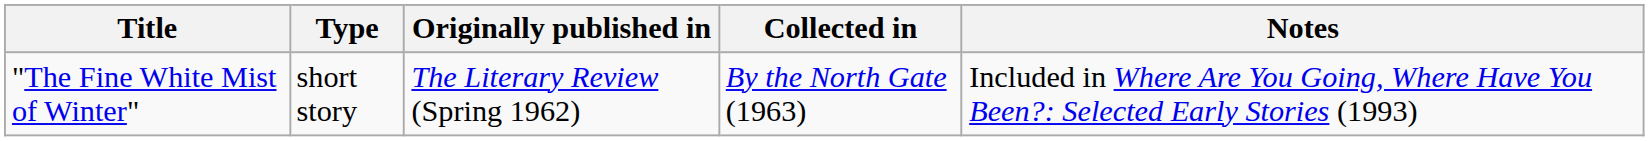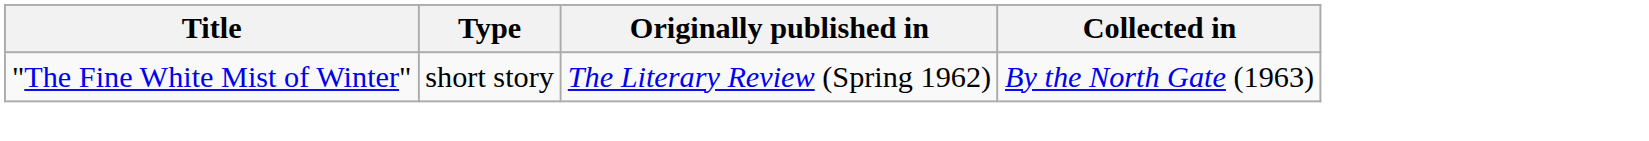 <table class="wikitable">
 <tr>
 <th>Title</th>
 <th>Type</th>
 <th>Originally published in</th>
 <th>Collected in</th>
-<th>Notes</th>
 </tr>
 <tr>
 <td>"<a href='#'>The Fine White Mist of Winter</a>"</td>
 <td>short story</td>
 <td><em><a href='#'>The Literary Review</a></em> (Spring 1962)</td>
 <td><em><a href='#'>By the North Gate</a></em> (1963)</td>
-<td>Included in <em><a href='#'>Where Are You Going, Where Have You Been?: Selected Early Stories</a></em> (1993)</td>
 </tr>
 </table>
